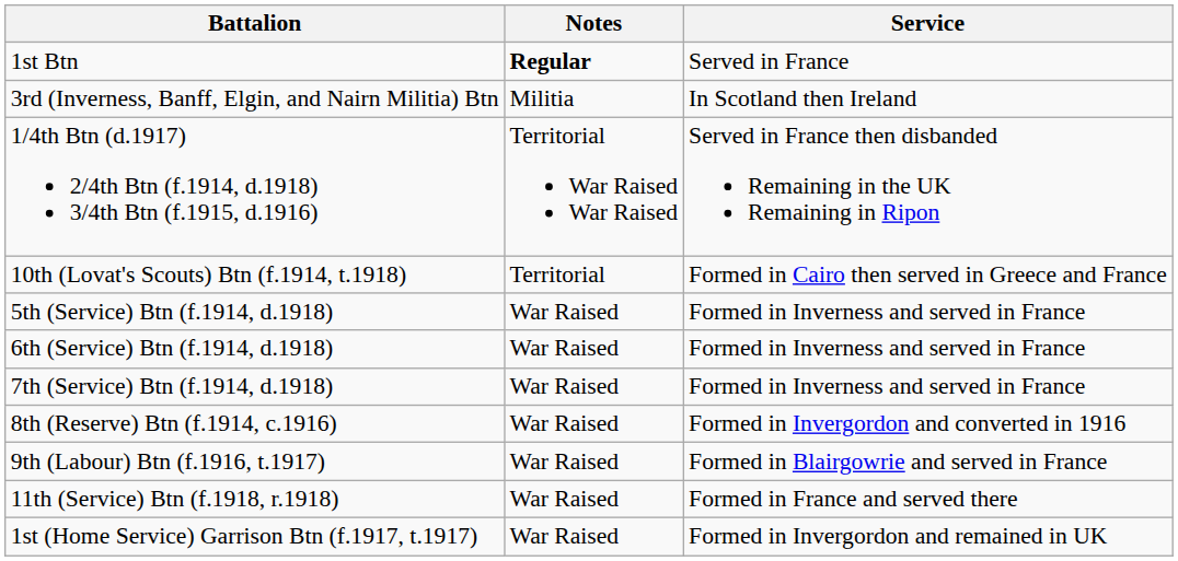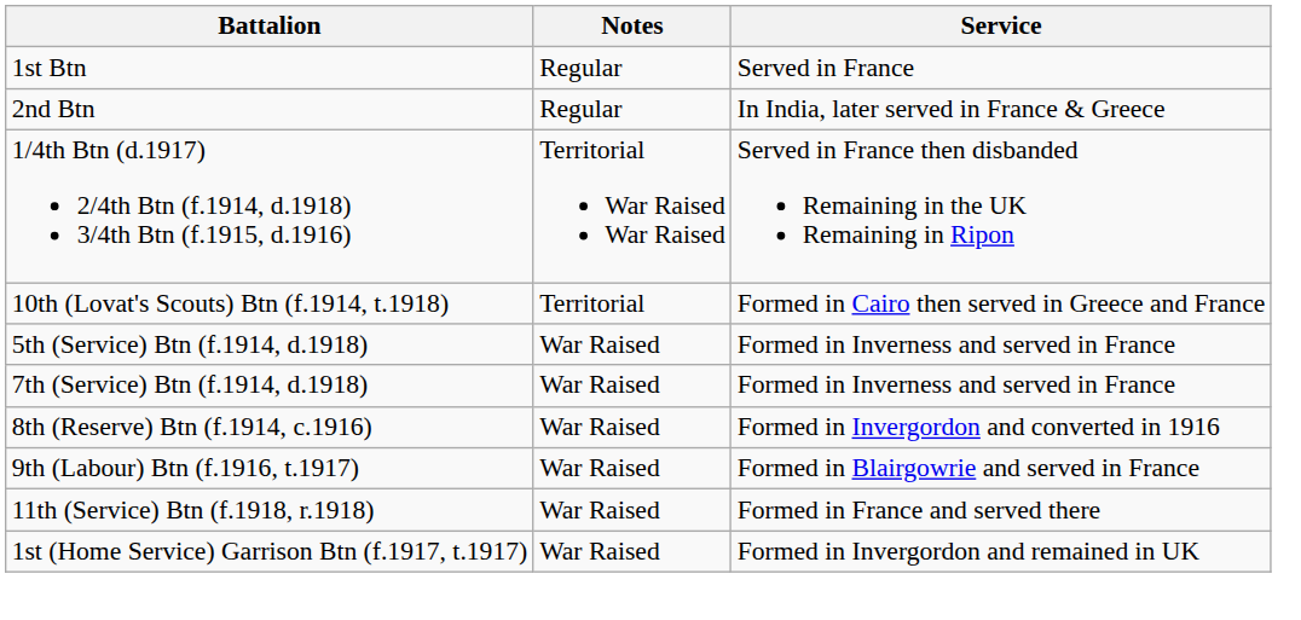 <table class="wikitable mw-collapsible">
 <tr>
 <th>Battalion</th>
 <th>Notes</th>
 <th>Service</th>
 </tr>
 <tr>
 <td>1st Btn</td>
-<td><strong>Regular</strong></td>
+<td>Regular</td>
 <td>Served in France</td>
 </tr>
 <tr>
-<td>3rd (Inverness, Banff, Elgin, and Nairn Militia) Btn</td>
-<td>Militia</td>
-<td>In Scotland then Ireland</td>
+<td>2nd Btn</td>
+<td>Regular</td>
+<td>In India, later served in France & Greece</td>
 </tr>
 <tr>
 <td>1/4th Btn (d.1917)<br><ul><li>2/4th Btn (f.1914, d.1918)</li><li>3/4th Btn (f.1915, d.1916)</li></ul></td>
 <td>Territorial<br><ul><li>War Raised</li><li>War Raised</li></ul></td>
 <td>Served in France then disbanded<br><ul><li>Remaining in the UK</li><li>Remaining in <a href='#'>Ripon</a></li></ul></td>
 </tr>
 <tr>
 <td>10th (Lovat's Scouts) Btn (f.1914, t.1918)</td>
 <td>Territorial</td>
 <td>Formed in <a href='#'>Cairo</a> then served in Greece and France</td>
 </tr>
 <tr>
 <td>5th (Service) Btn (f.1914, d.1918)</td>
-<td>War Raised</td>
-<td>Formed in Inverness and served in France</td>
-</tr>
-<tr>
-<td>6th (Service) Btn (f.1914, d.1918)</td>
 <td>War Raised</td>
 <td>Formed in Inverness and served in France</td>
 </tr>
 <tr>
 <td>7th (Service) Btn (f.1914, d.1918)</td>
 <td>War Raised</td>
 <td>Formed in Inverness and served in France</td>
 </tr>
 <tr>
 <td>8th (Reserve) Btn (f.1914, c.1916)</td>
 <td>War Raised</td>
 <td>Formed in <a href='#'>Invergordon</a> and converted in 1916</td>
 </tr>
 <tr>
 <td>9th (Labour) Btn (f.1916, t.1917)</td>
 <td>War Raised</td>
 <td>Formed in <a href='#'>Blairgowrie</a> and served in France</td>
 </tr>
 <tr>
 <td>11th (Service) Btn (f.1918, r.1918)</td>
 <td>War Raised</td>
 <td>Formed in France and served there</td>
 </tr>
 <tr>
 <td>1st (Home Service) Garrison Btn (f.1917, t.1917)</td>
 <td>War Raised</td>
 <td>Formed in Invergordon and remained in UK</td>
 </tr>
 </table>
